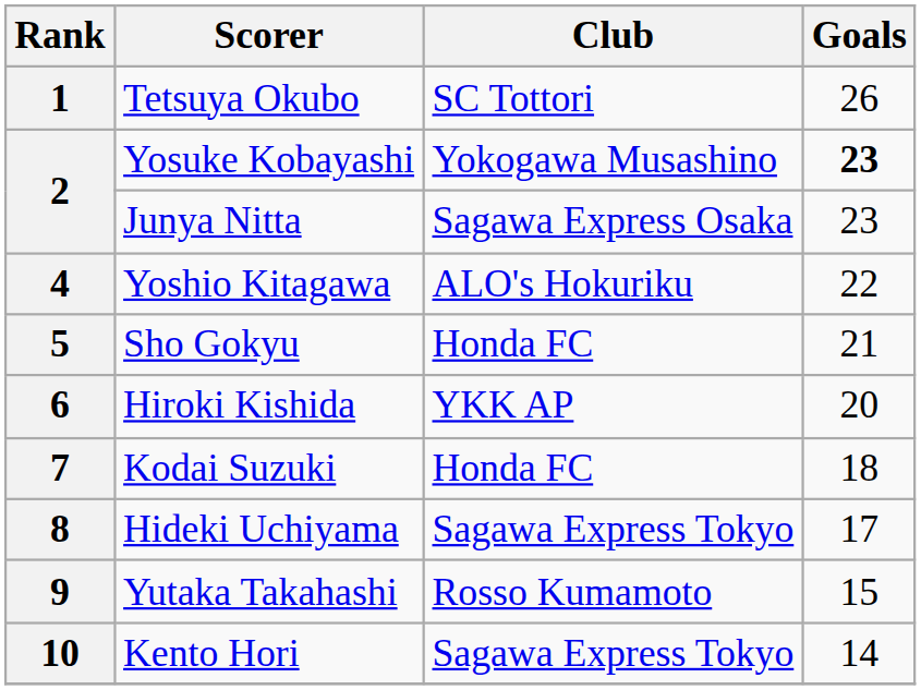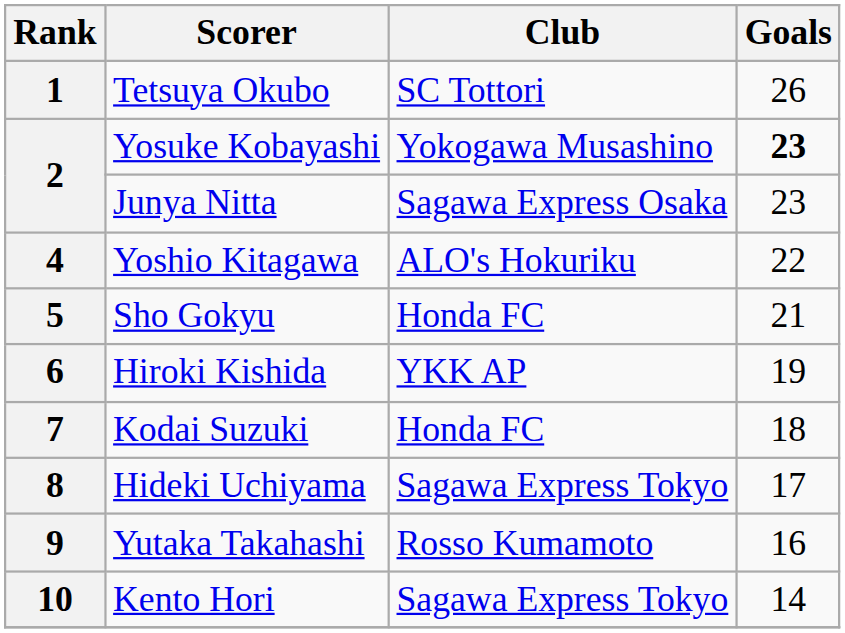 <table class="wikitable">
 <tr>
 <th>Rank</th>
 <th>Scorer</th>
 <th>Club</th>
 <th>Goals</th>
 </tr>
 <tr>
 <th>1</th>
 <td> <a href='#'>Tetsuya Okubo</a></td>
 <td><a href='#'>SC Tottori</a></td>
 <td align=center>26</td>
 </tr>
 <tr>
 <th rowspan=2>2</th>
 <td> <a href='#'>Yosuke Kobayashi</a></td>
 <td><a href='#'>Yokogawa Musashino</a></td>
 <td align=center><strong>23</strong></td>
 </tr>
 <tr>
 <td> <a href='#'>Junya Nitta</a></td>
 <td><a href='#'>Sagawa Express Osaka</a></td>
 <td align=center>23</td>
 </tr>
 <tr>
 <th>4</th>
 <td> <a href='#'>Yoshio Kitagawa</a></td>
 <td><a href='#'>ALO's Hokuriku</a></td>
 <td align=center>22</td>
 </tr>
 <tr>
 <th>5</th>
 <td> <a href='#'>Sho Gokyu</a></td>
 <td><a href='#'>Honda FC</a></td>
 <td align=center>21</td>
 </tr>
 <tr>
 <th>6</th>
 <td> <a href='#'>Hiroki Kishida</a></td>
 <td><a href='#'>YKK AP</a></td>
-<td align=center>20</td>
+<td align=center>19</td>
 </tr>
 <tr>
 <th>7</th>
 <td> <a href='#'>Kodai Suzuki</a></td>
 <td><a href='#'>Honda FC</a></td>
 <td align=center>18</td>
 </tr>
 <tr>
 <th>8</th>
 <td> <a href='#'>Hideki Uchiyama</a></td>
 <td><a href='#'>Sagawa Express Tokyo</a></td>
 <td align=center>17</td>
 </tr>
 <tr>
 <th>9</th>
 <td> <a href='#'>Yutaka Takahashi</a></td>
 <td><a href='#'>Rosso Kumamoto</a></td>
-<td align=center>15</td>
+<td align=center>16</td>
 </tr>
 <tr>
 <th>10</th>
 <td> <a href='#'>Kento Hori</a></td>
 <td><a href='#'>Sagawa Express Tokyo</a></td>
 <td align=center>14</td>
 </tr>
 <tr>
 </tr>
 </table>
